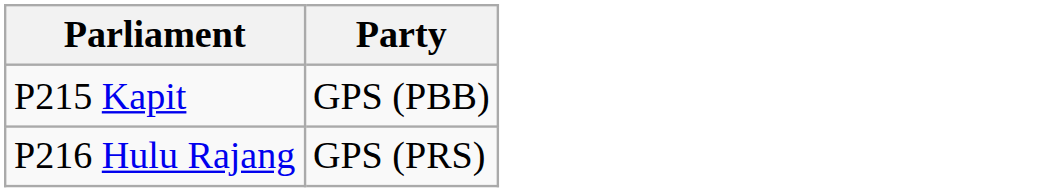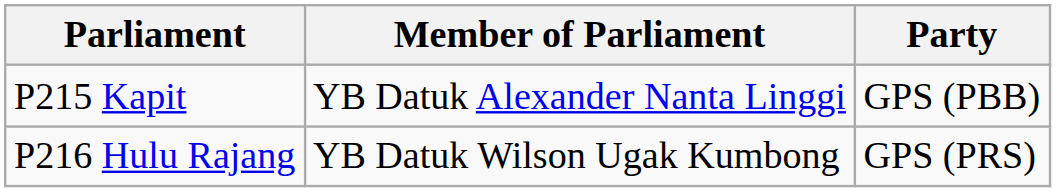 <table class="wikitable">
 <tr>
 <th>Parliament</th>
+<th>Member of Parliament</th>
 <th>Party</th>
 </tr>
 <tr>
 <td>P215 <a href='#'>Kapit</a></td>
+<td>YB Datuk <a href='#'>Alexander Nanta Linggi</a></td>
 <td>GPS (PBB)</td>
 </tr>
 <tr>
 <td>P216 <a href='#'>Hulu Rajang</a></td>
+<td>YB Datuk Wilson Ugak Kumbong</td>
 <td>GPS (PRS)</td>
 </tr>
 </table>
